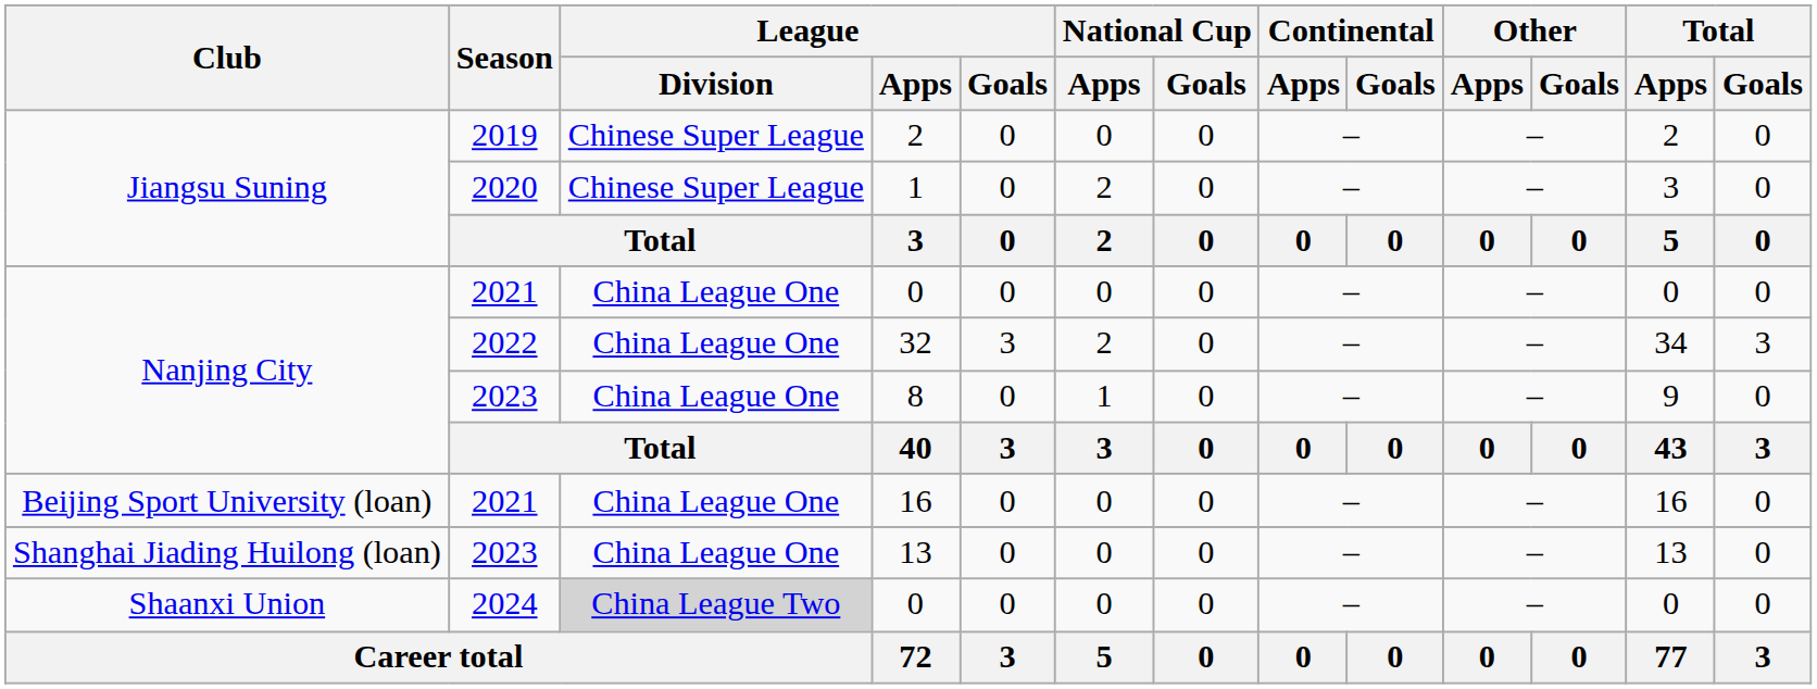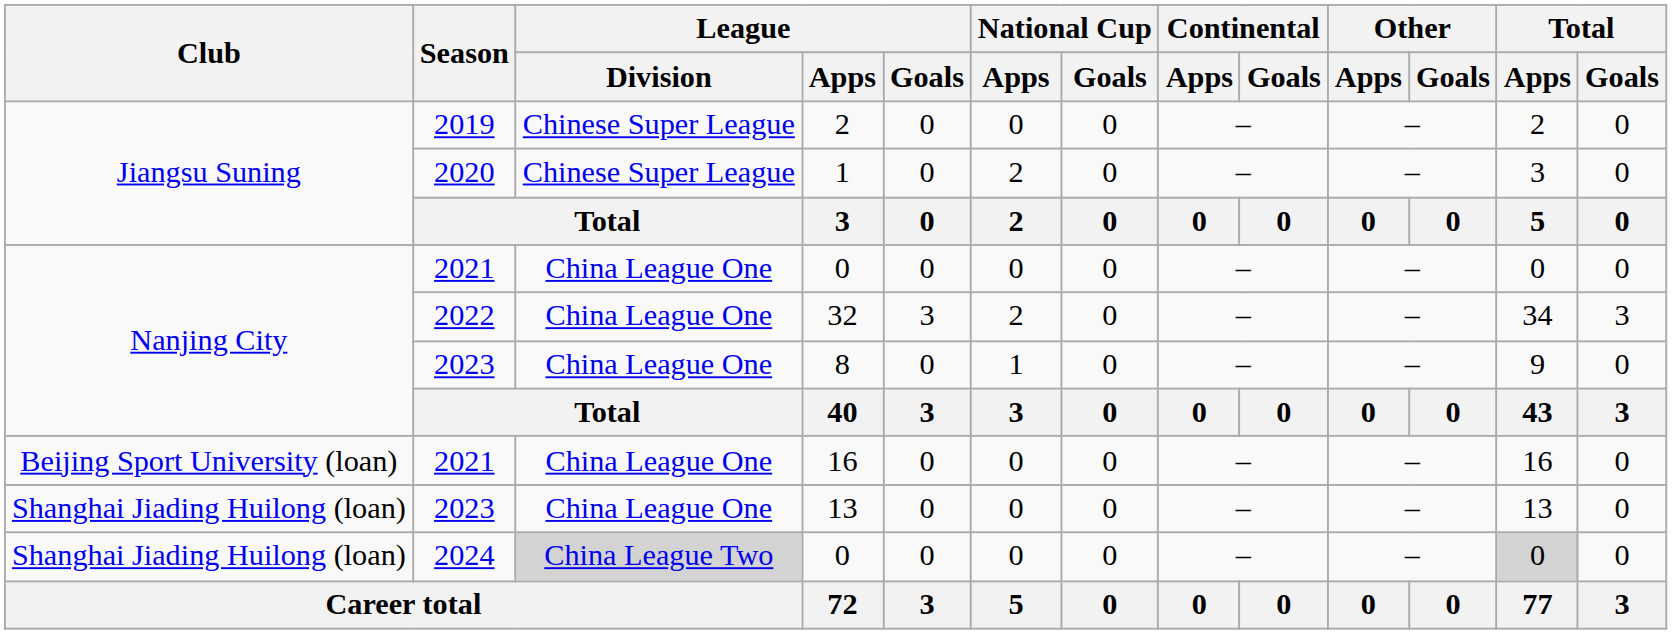 <table class="wikitable" style="text-align: center">
 <tr>
 <th rowspan="2">Club</th>
 <th rowspan="2">Season</th>
 <th colspan="3">League</th>
 <th colspan="2">National Cup</th>
 <th colspan="2">Continental</th>
 <th colspan="2">Other</th>
 <th colspan="2">Total</th>
 </tr>
 <tr>
 <th>Division</th>
 <th>Apps</th>
 <th>Goals</th>
 <th>Apps</th>
 <th>Goals</th>
 <th>Apps</th>
 <th>Goals</th>
 <th>Apps</th>
 <th>Goals</th>
 <th>Apps</th>
 <th>Goals</th>
 </tr>
 <tr>
 <td rowspan=3><a href='#'>Jiangsu Suning</a></td>
 <td><a href='#'>2019</a></td>
 <td><a href='#'>Chinese Super League</a></td>
 <td>2</td>
 <td>0</td>
 <td>0</td>
 <td>0</td>
 <td colspan="2">–</td>
 <td colspan="2">–</td>
 <td>2</td>
 <td>0</td>
 </tr>
 <tr>
 <td><a href='#'>2020</a></td>
 <td><a href='#'>Chinese Super League</a></td>
 <td>1</td>
 <td>0</td>
 <td>2</td>
 <td>0</td>
 <td colspan="2">–</td>
 <td colspan="2">–</td>
 <td>3</td>
 <td>0</td>
 </tr>
 <tr>
 <th colspan=2>Total</th>
 <th>3</th>
 <th>0</th>
 <th>2</th>
 <th>0</th>
 <th>0</th>
 <th>0</th>
 <th>0</th>
 <th>0</th>
 <th>5</th>
 <th>0</th>
 </tr>
 <tr>
 <td rowspan=4><a href='#'>Nanjing City</a></td>
 <td><a href='#'>2021</a></td>
 <td><a href='#'>China League One</a></td>
 <td>0</td>
 <td>0</td>
 <td>0</td>
 <td>0</td>
 <td colspan="2">–</td>
 <td colspan="2">–</td>
 <td>0</td>
 <td>0</td>
 </tr>
 <tr>
 <td><a href='#'>2022</a></td>
 <td><a href='#'>China League One</a></td>
 <td>32</td>
 <td>3</td>
 <td>2</td>
 <td>0</td>
 <td colspan="2">–</td>
 <td colspan="2">–</td>
 <td>34</td>
 <td>3</td>
 </tr>
 <tr>
 <td><a href='#'>2023</a></td>
 <td><a href='#'>China League One</a></td>
 <td>8</td>
 <td>0</td>
 <td>1</td>
 <td>0</td>
 <td colspan="2">–</td>
 <td colspan="2">–</td>
 <td>9</td>
 <td>0</td>
 </tr>
 <tr>
 <th colspan=2>Total</th>
 <th>40</th>
 <th>3</th>
 <th>3</th>
 <th>0</th>
 <th>0</th>
 <th>0</th>
 <th>0</th>
 <th>0</th>
 <th>43</th>
 <th>3</th>
 </tr>
 <tr>
 <td><a href='#'>Beijing Sport University</a> (loan)</td>
 <td><a href='#'>2021</a></td>
 <td><a href='#'>China League One</a></td>
 <td>16</td>
 <td>0</td>
 <td>0</td>
 <td>0</td>
 <td colspan="2">–</td>
 <td colspan="2">–</td>
 <td>16</td>
 <td>0</td>
 </tr>
 <tr>
 <td><a href='#'>Shanghai Jiading Huilong</a> (loan)</td>
 <td><a href='#'>2023</a></td>
 <td><a href='#'>China League One</a></td>
 <td>13</td>
 <td>0</td>
 <td>0</td>
 <td>0</td>
 <td colspan="2">–</td>
 <td colspan="2">–</td>
 <td>13</td>
 <td>0</td>
 </tr>
 <tr>
-<td><a href='#'>Shaanxi Union</a></td>
+<td><a href='#'>Shanghai Jiading Huilong</a> (loan)</td>
 <td><a href='#'>2024</a></td>
 <td style="background: lightgrey;"><a href='#'>China League Two</a></td>
 <td>0</td>
 <td>0</td>
 <td>0</td>
 <td>0</td>
 <td colspan="2">–</td>
 <td colspan="2">–</td>
-<td>0</td>
+<td style="background: lightgrey;">0</td>
 <td>0</td>
 </tr>
 <tr>
 <th colspan=3>Career total</th>
 <th>72</th>
 <th>3</th>
 <th>5</th>
 <th>0</th>
 <th>0</th>
 <th>0</th>
 <th>0</th>
 <th>0</th>
 <th>77</th>
 <th>3</th>
 </tr>
 </table>
